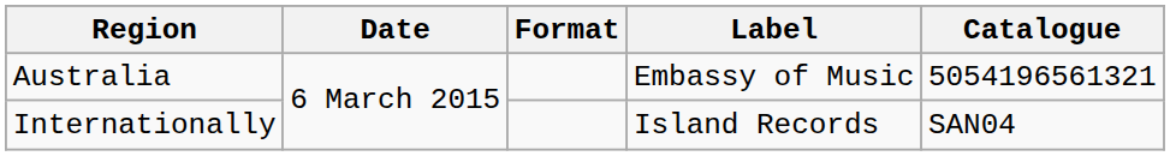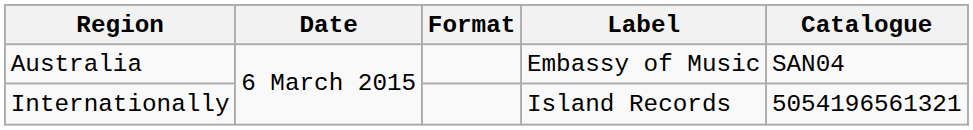 <table class="wikitable plainrowheaders">
 <tr>
 <th scope="col">Region</th>
 <th scope="col">Date</th>
 <th scope="col">Format</th>
 <th scope="col">Label</th>
 <th scope="col">Catalogue</th>
 </tr>
 <tr>
 <td>Australia</td>
 <td rowspan="2">6 March 2015</td>
 <td></td>
 <td>Embassy of Music</td>
-<td>5054196561321</td>
+<td>SAN04</td>
 </tr>
 <tr>
 <td>Internationally</td>
 <td></td>
 <td>Island Records</td>
-<td>SAN04</td>
+<td>5054196561321</td>
 </tr>
 </table>
